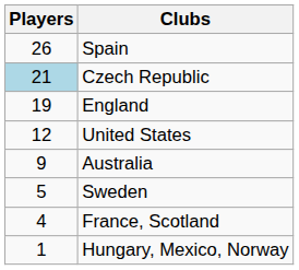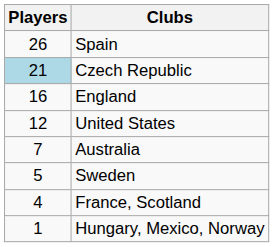 <table class="wikitable">
 <tr>
 <th>Players</th>
 <th>Clubs</th>
 </tr>
 <tr>
 <td align="center">26</td>
 <td> Spain</td>
 </tr>
 <tr>
 <td align="center" style="background: lightblue;">21</td>
 <td> Czech Republic</td>
 </tr>
 <tr>
-<td align="center">19</td>
+<td align="center">16</td>
 <td> England</td>
 </tr>
 <tr>
 <td align="center">12</td>
 <td> United States</td>
 </tr>
 <tr>
-<td align="center">9</td>
+<td align="center">7</td>
 <td> Australia</td>
 </tr>
 <tr>
 <td align="center">5</td>
 <td> Sweden</td>
 </tr>
 <tr>
 <td align="center">4</td>
 <td> France,  Scotland</td>
 </tr>
 <tr>
 <td align="center">1</td>
 <td> Hungary,  Mexico,  Norway</td>
 </tr>
 </table>
